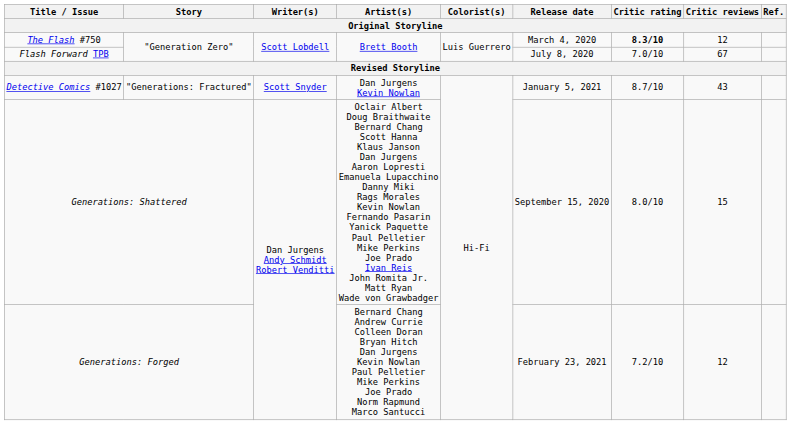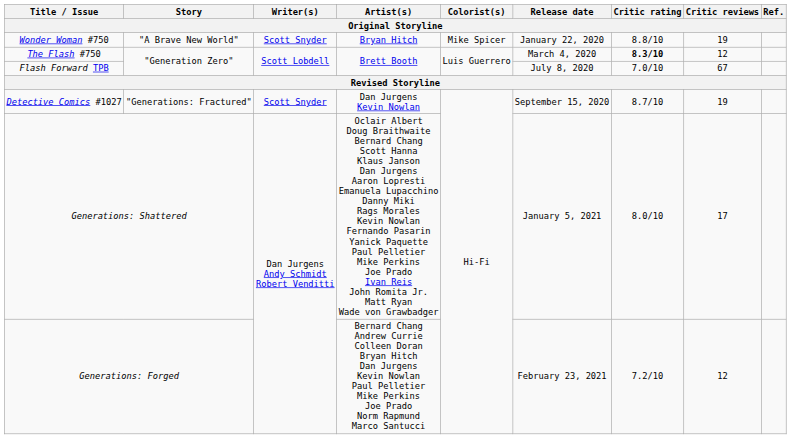 <table class="wikitable" style="text-align: center;">
 <tr>
 <th>Title / Issue</th>
 <th>Story</th>
 <th>Writer(s)</th>
 <th>Artist(s)</th>
 <th>Colorist(s)</th>
 <th>Release date</th>
 <th>Critic rating</th>
 <th>Critic reviews</th>
 <th>Ref.</th>
 </tr>
 <tr>
 <th colspan="9">Original Storyline</th>
+</tr>
+<tr>
+<td><em><a href='#'>Wonder Woman</a></em> #750</td>
+<td>"A Brave New World"</td>
+<td><a href='#'>Scott Snyder</a></td>
+<td><a href='#'>Bryan Hitch</a></td>
+<td>Mike Spicer</td>
+<td>January 22, 2020</td>
+<td>8.8/10</td>
+<td>19</td>
+<td></td>
 </tr>
 <tr>
 <td><em><a href='#'>The Flash</a></em> #750</td>
 <td rowspan="2">"Generation Zero"</td>
 <td rowspan="2"><a href='#'>Scott Lobdell</a></td>
 <td rowspan="2"><a href='#'>Brett Booth</a></td>
 <td rowspan="2">Luis Guerrero</td>
 <td>March 4, 2020</td>
 <td><strong>8.3/10</strong></td>
 <td>12</td>
 <td></td>
 </tr>
 <tr>
 <td><em>Flash Forward</em> <a href='#'>TPB</a></td>
 <td>July 8, 2020</td>
 <td>7.0/10</td>
 <td>67</td>
 <td></td>
 </tr>
 <tr>
 <th colspan="9">Revised Storyline</th>
 </tr>
 <tr>
 <td><em><a href='#'>Detective Comics</a></em> #1027</td>
 <td>"Generations: Fractured"</td>
 <td><a href='#'>Scott Snyder</a></td>
 <td>Dan Jurgens<br><a href='#'>Kevin Nowlan</a></td>
 <td rowspan="3">Hi-Fi</td>
-<td>January 5, 2021</td>
+<td>September 15, 2020</td>
 <td>8.7/10</td>
-<td>43</td>
+<td>19</td>
 <td></td>
 </tr>
 <tr>
 <td colspan="2"><em>Generations: Shattered</em></td>
 <td rowspan="2">Dan Jurgens<br><a href='#'>Andy Schmidt</a><br><a href='#'>Robert Venditti</a></td>
 <td>Oclair Albert<br>Doug Braithwaite<br>Bernard Chang<br>Scott Hanna<br>Klaus Janson<br>Dan Jurgens<br>Aaron Lopresti<br>Emanuela Lupacchino<br>Danny Miki<br>Rags Morales<br>Kevin Nowlan<br>Fernando Pasarin<br>Yanick Paquette<br>Paul Pelletier<br>Mike Perkins<br>Joe Prado<br><a href='#'>Ivan Reis</a><br>John Romita Jr.<br>Matt Ryan<br>Wade von Grawbadger</td>
-<td>September 15, 2020</td>
+<td>January 5, 2021</td>
 <td>8.0/10</td>
-<td>15</td>
+<td>17</td>
 <td></td>
 </tr>
 <tr>
 <td colspan="2"><em>Generations: Forged</em></td>
 <td>Bernard Chang<br>Andrew Currie<br>Colleen Doran<br>Bryan Hitch<br>Dan Jurgens<br>Kevin Nowlan<br>Paul Pelletier<br>Mike Perkins<br>Joe Prado<br>Norm Rapmund<br>Marco Santucci</td>
 <td>February 23, 2021</td>
 <td>7.2/10</td>
 <td>12</td>
 <td></td>
 </tr>
 </table>
